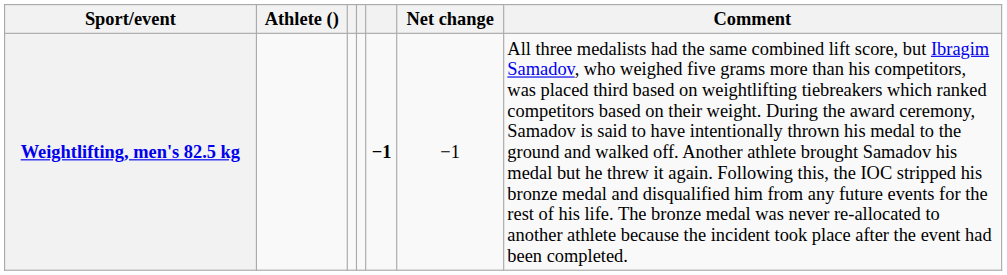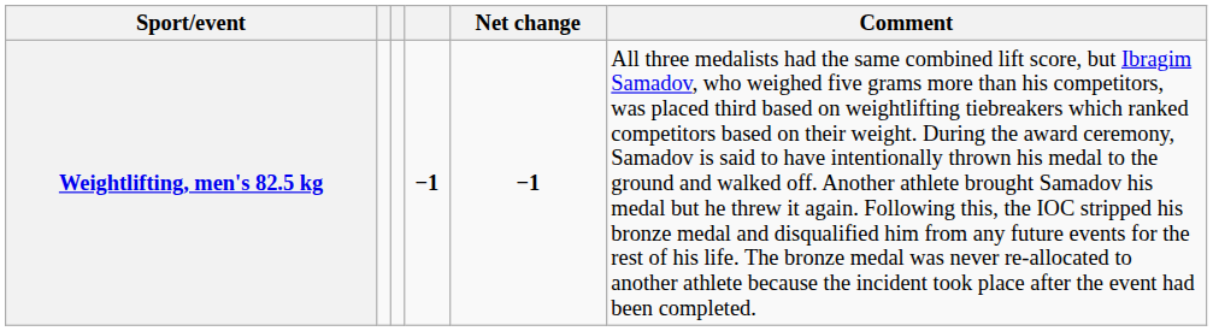 <table class="wikitable" style="text-align:center">
 <tr>
 <th scope="col">Sport/event</th>
-<th scope="col">Athlete ()</th>
 <th scope="col"></th>
 <th scope="col"></th>
 <th scope="col"></th>
 <th scope="col">Net change</th>
 <th scope="col" style="width:50%">Comment</th>
 </tr>
 <tr>
 <th scope="row"><a href='#'>Weightlifting, men's 82.5 kg</a></th>
-<td align=left></td>
 <td></td>
 <td></td>
 <td><strong>−1</strong></td>
-<td>−1</td>
+<td><strong>−1</strong></td>
 <td style="text-align:left;">All three medalists had the same combined lift score, but <a href='#'>Ibragim Samadov</a>, who weighed five grams more than his competitors, was placed third based on weightlifting tiebreakers which ranked competitors based on their weight. During the award ceremony, Samadov is said to have intentionally thrown his medal to the ground and walked off. Another athlete brought Samadov his medal but he threw it again. Following this, the IOC stripped his bronze medal and disqualified him from any future events for the rest of his life. The bronze medal was never re-allocated to another athlete because the incident took place after the event had been completed.</td>
 </tr>
 </table>
